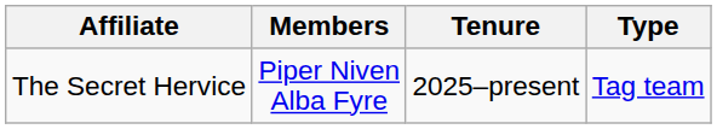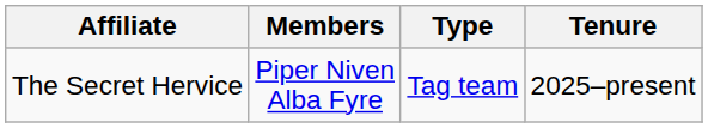 <table class="wikitable sortable" style="text-align:center;">
 <tr>
 <th>Affiliate</th>
 <th>Members</th>
+<th>Type</th>
 <th>Tenure</th>
-<th>Type</th>
 </tr>
 <tr>
 <td>The Secret Hervice</td>
 <td><a href='#'>Piper Niven</a><br><a href='#'>Alba Fyre</a></td>
+<td><a href='#'>Tag team</a></td>
 <td>2025–present</td>
-<td><a href='#'>Tag team</a></td>
 </tr>
 </table>
